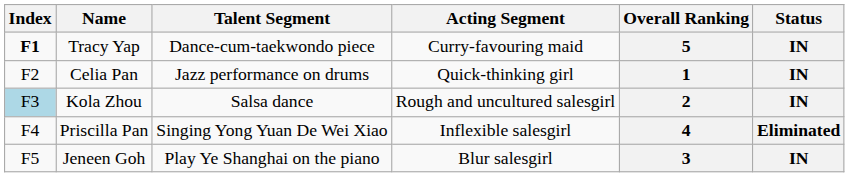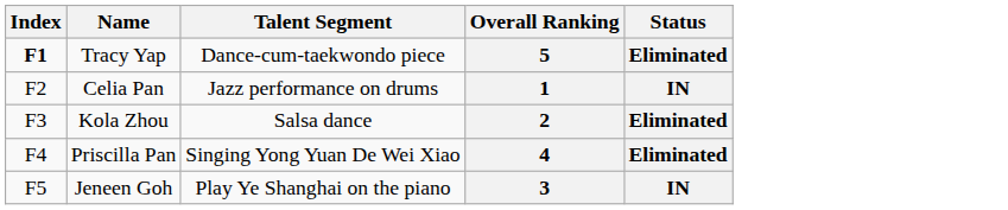 <table class="wikitable" style="text-align:center;">
 <tr>
 <th>Index</th>
 <th>Name</th>
 <th>Talent Segment</th>
-<th>Acting Segment</th>
 <th>Overall Ranking</th>
 <th>Status</th>
 </tr>
 <tr>
 <td><strong>F1</strong></td>
 <td>Tracy Yap</td>
 <td>Dance-cum-taekwondo piece</td>
-<td>Curry-favouring maid</td>
 <th>5</th>
-<th>IN</th>
+<th>Eliminated</th>
 </tr>
 <tr>
 <td>F2</td>
 <td>Celia Pan</td>
 <td>Jazz performance on drums</td>
-<td>Quick-thinking girl</td>
 <th>1</th>
 <th>IN</th>
 </tr>
 <tr>
-<td style="background: lightblue;">F3</td>
+<td>F3</td>
 <td>Kola Zhou</td>
 <td>Salsa dance</td>
-<td>Rough and uncultured  salesgirl</td>
 <th>2</th>
-<th>IN</th>
+<th>Eliminated</th>
 </tr>
 <tr>
 <td>F4</td>
 <td>Priscilla Pan</td>
 <td>Singing Yong Yuan De Wei Xiao</td>
-<td>Inflexible salesgirl</td>
 <th>4</th>
 <th>Eliminated</th>
 </tr>
 <tr>
 <td>F5</td>
 <td>Jeneen Goh</td>
 <td>Play Ye Shanghai on the piano</td>
-<td>Blur salesgirl</td>
 <th>3</th>
 <th>IN</th>
 </tr>
 </table>
